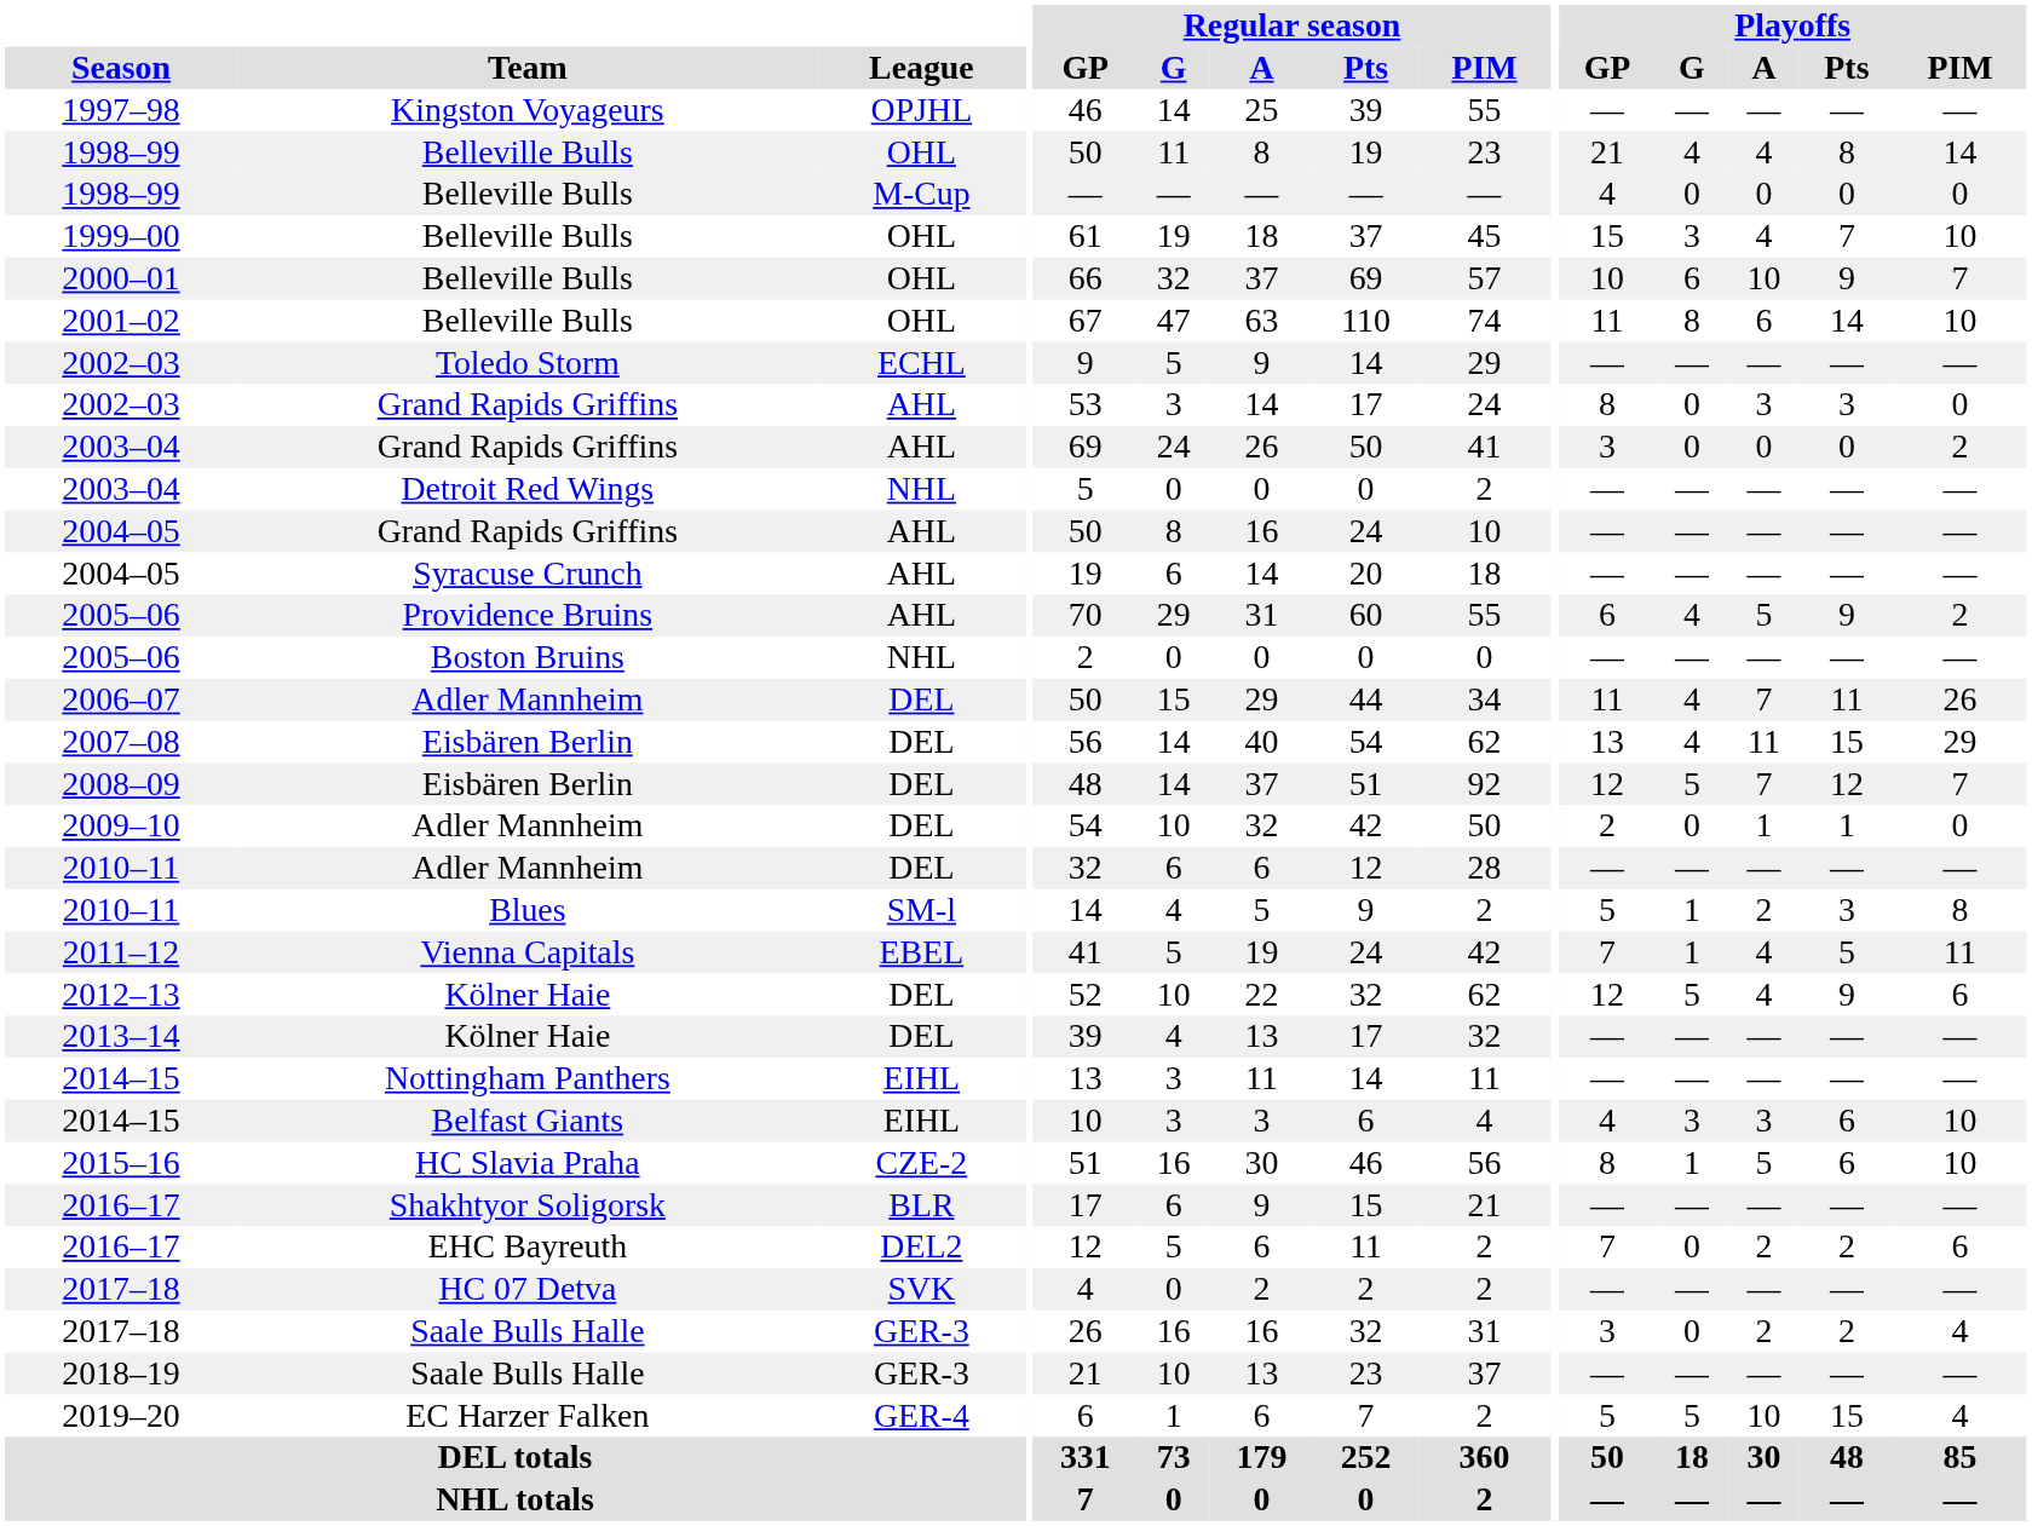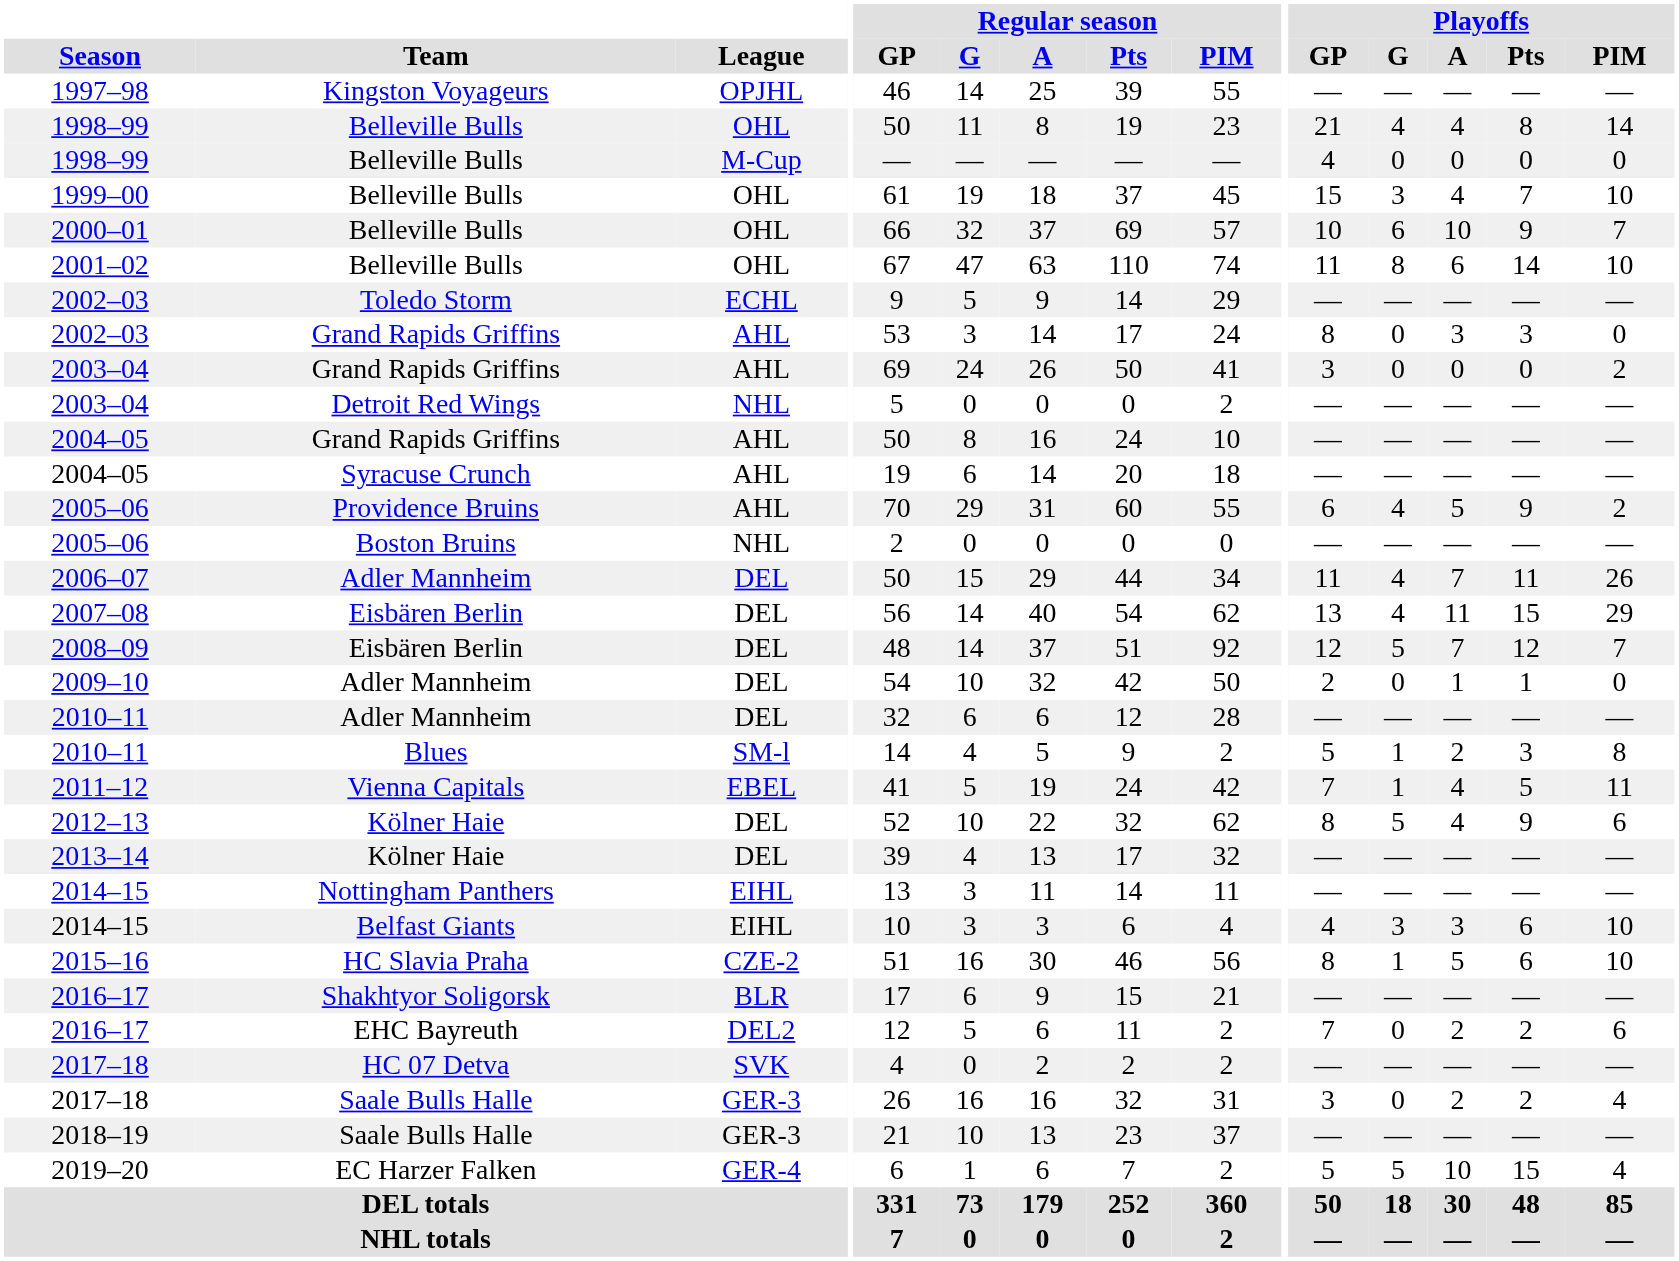 <table border="0" cellpadding="1" cellspacing="0" style="text-align:center; width:60em">
 <tr bgcolor="#e0e0e0">
 <th colspan="3" bgcolor="#ffffff"></th>
 <th rowspan="100" bgcolor="#ffffff"></th>
 <th colspan="5"><a href='#'>Regular season</a></th>
 <th rowspan="100" bgcolor="#ffffff"></th>
 <th colspan="5"><a href='#'>Playoffs</a></th>
 </tr>
 <tr bgcolor="#e0e0e0">
 <th><a href='#'>Season</a></th>
 <th>Team</th>
 <th>League</th>
 <th>GP</th>
 <th><a href='#'>G</a></th>
 <th><a href='#'>A</a></th>
 <th><a href='#'>Pts</a></th>
 <th><a href='#'>PIM</a></th>
 <th>GP</th>
 <th>G</th>
 <th>A</th>
 <th>Pts</th>
 <th>PIM</th>
 </tr>
 <tr>
 <td><a href='#'>1997–98</a></td>
 <td><a href='#'>Kingston Voyageurs</a></td>
 <td><a href='#'>OPJHL</a></td>
 <td>46</td>
 <td>14</td>
 <td>25</td>
 <td>39</td>
 <td>55</td>
 <td>—</td>
 <td>—</td>
 <td>—</td>
 <td>—</td>
 <td>—</td>
 </tr>
 <tr bgcolor="#f0f0f0">
 <td><a href='#'>1998–99</a></td>
 <td><a href='#'>Belleville Bulls</a></td>
 <td><a href='#'>OHL</a></td>
 <td>50</td>
 <td>11</td>
 <td>8</td>
 <td>19</td>
 <td>23</td>
 <td>21</td>
 <td>4</td>
 <td>4</td>
 <td>8</td>
 <td>14</td>
 </tr>
 <tr bgcolor="#f0f0f0">
 <td><a href='#'>1998–99</a></td>
 <td>Belleville Bulls</td>
 <td><a href='#'>M-Cup</a></td>
 <td>—</td>
 <td>—</td>
 <td>—</td>
 <td>—</td>
 <td>—</td>
 <td>4</td>
 <td>0</td>
 <td>0</td>
 <td>0</td>
 <td>0</td>
 </tr>
 <tr>
 <td><a href='#'>1999–00</a></td>
 <td>Belleville Bulls</td>
 <td>OHL</td>
 <td>61</td>
 <td>19</td>
 <td>18</td>
 <td>37</td>
 <td>45</td>
 <td>15</td>
 <td>3</td>
 <td>4</td>
 <td>7</td>
 <td>10</td>
 </tr>
 <tr bgcolor="#f0f0f0">
 <td><a href='#'>2000–01</a></td>
 <td>Belleville Bulls</td>
 <td>OHL</td>
 <td>66</td>
 <td>32</td>
 <td>37</td>
 <td>69</td>
 <td>57</td>
 <td>10</td>
 <td>6</td>
 <td>10</td>
 <td>9</td>
 <td>7</td>
 </tr>
 <tr>
 <td><a href='#'>2001–02</a></td>
 <td>Belleville Bulls</td>
 <td>OHL</td>
 <td>67</td>
 <td>47</td>
 <td>63</td>
 <td>110</td>
 <td>74</td>
 <td>11</td>
 <td>8</td>
 <td>6</td>
 <td>14</td>
 <td>10</td>
 </tr>
 <tr bgcolor="#f0f0f0">
 <td><a href='#'>2002–03</a></td>
 <td><a href='#'>Toledo Storm</a></td>
 <td><a href='#'>ECHL</a></td>
 <td>9</td>
 <td>5</td>
 <td>9</td>
 <td>14</td>
 <td>29</td>
 <td>—</td>
 <td>—</td>
 <td>—</td>
 <td>—</td>
 <td>—</td>
 </tr>
 <tr>
 <td><a href='#'>2002–03</a></td>
 <td><a href='#'>Grand Rapids Griffins</a></td>
 <td><a href='#'>AHL</a></td>
 <td>53</td>
 <td>3</td>
 <td>14</td>
 <td>17</td>
 <td>24</td>
 <td>8</td>
 <td>0</td>
 <td>3</td>
 <td>3</td>
 <td>0</td>
 </tr>
 <tr bgcolor="#f0f0f0">
 <td><a href='#'>2003–04</a></td>
 <td>Grand Rapids Griffins</td>
 <td>AHL</td>
 <td>69</td>
 <td>24</td>
 <td>26</td>
 <td>50</td>
 <td>41</td>
 <td>3</td>
 <td>0</td>
 <td>0</td>
 <td>0</td>
 <td>2</td>
 </tr>
 <tr>
 <td><a href='#'>2003–04</a></td>
 <td><a href='#'>Detroit Red Wings</a></td>
 <td><a href='#'>NHL</a></td>
 <td>5</td>
 <td>0</td>
 <td>0</td>
 <td>0</td>
 <td>2</td>
 <td>—</td>
 <td>—</td>
 <td>—</td>
 <td>—</td>
 <td>—</td>
 </tr>
 <tr bgcolor="#f0f0f0">
 <td><a href='#'>2004–05</a></td>
 <td>Grand Rapids Griffins</td>
 <td>AHL</td>
 <td>50</td>
 <td>8</td>
 <td>16</td>
 <td>24</td>
 <td>10</td>
 <td>—</td>
 <td>—</td>
 <td>—</td>
 <td>—</td>
 <td>—</td>
 </tr>
 <tr>
 <td>2004–05</td>
 <td><a href='#'>Syracuse Crunch</a></td>
 <td>AHL</td>
 <td>19</td>
 <td>6</td>
 <td>14</td>
 <td>20</td>
 <td>18</td>
 <td>—</td>
 <td>—</td>
 <td>—</td>
 <td>—</td>
 <td>—</td>
 </tr>
 <tr bgcolor="#f0f0f0">
 <td><a href='#'>2005–06</a></td>
 <td><a href='#'>Providence Bruins</a></td>
 <td>AHL</td>
 <td>70</td>
 <td>29</td>
 <td>31</td>
 <td>60</td>
 <td>55</td>
 <td>6</td>
 <td>4</td>
 <td>5</td>
 <td>9</td>
 <td>2</td>
 </tr>
 <tr>
 <td><a href='#'>2005–06</a></td>
 <td><a href='#'>Boston Bruins</a></td>
 <td>NHL</td>
 <td>2</td>
 <td>0</td>
 <td>0</td>
 <td>0</td>
 <td>0</td>
 <td>—</td>
 <td>—</td>
 <td>—</td>
 <td>—</td>
 <td>—</td>
 </tr>
 <tr bgcolor="#f0f0f0">
 <td><a href='#'>2006–07</a></td>
 <td><a href='#'>Adler Mannheim</a></td>
 <td><a href='#'>DEL</a></td>
 <td>50</td>
 <td>15</td>
 <td>29</td>
 <td>44</td>
 <td>34</td>
 <td>11</td>
 <td>4</td>
 <td>7</td>
 <td>11</td>
 <td>26</td>
 </tr>
 <tr>
 <td><a href='#'>2007–08</a></td>
 <td><a href='#'>Eisbären Berlin</a></td>
 <td>DEL</td>
 <td>56</td>
 <td>14</td>
 <td>40</td>
 <td>54</td>
 <td>62</td>
 <td>13</td>
 <td>4</td>
 <td>11</td>
 <td>15</td>
 <td>29</td>
 </tr>
 <tr bgcolor="#f0f0f0">
 <td><a href='#'>2008–09</a></td>
 <td>Eisbären Berlin</td>
 <td>DEL</td>
 <td>48</td>
 <td>14</td>
 <td>37</td>
 <td>51</td>
 <td>92</td>
 <td>12</td>
 <td>5</td>
 <td>7</td>
 <td>12</td>
 <td>7</td>
 </tr>
 <tr>
 <td><a href='#'>2009–10</a></td>
 <td>Adler Mannheim</td>
 <td>DEL</td>
 <td>54</td>
 <td>10</td>
 <td>32</td>
 <td>42</td>
 <td>50</td>
 <td>2</td>
 <td>0</td>
 <td>1</td>
 <td>1</td>
 <td>0</td>
 </tr>
 <tr bgcolor="#f0f0f0">
 <td><a href='#'>2010–11</a></td>
 <td>Adler Mannheim</td>
 <td>DEL</td>
 <td>32</td>
 <td>6</td>
 <td>6</td>
 <td>12</td>
 <td>28</td>
 <td>—</td>
 <td>—</td>
 <td>—</td>
 <td>—</td>
 <td>—</td>
 </tr>
 <tr>
 <td><a href='#'>2010–11</a></td>
 <td><a href='#'>Blues</a></td>
 <td><a href='#'>SM-l</a></td>
 <td>14</td>
 <td>4</td>
 <td>5</td>
 <td>9</td>
 <td>2</td>
 <td>5</td>
 <td>1</td>
 <td>2</td>
 <td>3</td>
 <td>8</td>
 </tr>
 <tr bgcolor="#f0f0f0">
 <td><a href='#'>2011–12</a></td>
 <td><a href='#'>Vienna Capitals</a></td>
 <td><a href='#'>EBEL</a></td>
 <td>41</td>
 <td>5</td>
 <td>19</td>
 <td>24</td>
 <td>42</td>
 <td>7</td>
 <td>1</td>
 <td>4</td>
 <td>5</td>
 <td>11</td>
 </tr>
 <tr>
 <td><a href='#'>2012–13</a></td>
 <td><a href='#'>Kölner Haie</a></td>
 <td>DEL</td>
 <td>52</td>
 <td>10</td>
 <td>22</td>
 <td>32</td>
 <td>62</td>
-<td>12</td>
+<td>8</td>
 <td>5</td>
 <td>4</td>
 <td>9</td>
 <td>6</td>
 </tr>
 <tr bgcolor="#f0f0f0">
 <td><a href='#'>2013–14</a></td>
 <td>Kölner Haie</td>
 <td>DEL</td>
 <td>39</td>
 <td>4</td>
 <td>13</td>
 <td>17</td>
 <td>32</td>
 <td>—</td>
 <td>—</td>
 <td>—</td>
 <td>—</td>
 <td>—</td>
 </tr>
 <tr>
 <td><a href='#'>2014–15</a></td>
 <td><a href='#'>Nottingham Panthers</a></td>
 <td><a href='#'>EIHL</a></td>
 <td>13</td>
 <td>3</td>
 <td>11</td>
 <td>14</td>
 <td>11</td>
 <td>—</td>
 <td>—</td>
 <td>—</td>
 <td>—</td>
 <td>—</td>
 </tr>
 <tr bgcolor="#f0f0f0">
 <td>2014–15</td>
 <td><a href='#'>Belfast Giants</a></td>
 <td>EIHL</td>
 <td>10</td>
 <td>3</td>
 <td>3</td>
 <td>6</td>
 <td>4</td>
 <td>4</td>
 <td>3</td>
 <td>3</td>
 <td>6</td>
 <td>10</td>
 </tr>
 <tr>
 <td><a href='#'>2015–16</a></td>
 <td><a href='#'>HC Slavia Praha</a></td>
 <td><a href='#'>CZE-2</a></td>
 <td>51</td>
 <td>16</td>
 <td>30</td>
 <td>46</td>
 <td>56</td>
 <td>8</td>
 <td>1</td>
 <td>5</td>
 <td>6</td>
 <td>10</td>
 </tr>
 <tr bgcolor="#f0f0f0">
 <td><a href='#'>2016–17</a></td>
 <td><a href='#'>Shakhtyor Soligorsk</a></td>
 <td><a href='#'>BLR</a></td>
 <td>17</td>
 <td>6</td>
 <td>9</td>
 <td>15</td>
 <td>21</td>
 <td>—</td>
 <td>—</td>
 <td>—</td>
 <td>—</td>
 <td>—</td>
 </tr>
 <tr>
 <td><a href='#'>2016–17</a></td>
 <td>EHC Bayreuth</td>
 <td><a href='#'>DEL2</a></td>
 <td>12</td>
 <td>5</td>
 <td>6</td>
 <td>11</td>
 <td>2</td>
 <td>7</td>
 <td>0</td>
 <td>2</td>
 <td>2</td>
 <td>6</td>
 </tr>
 <tr bgcolor="#f0f0f0">
 <td><a href='#'>2017–18</a></td>
 <td><a href='#'>HC 07 Detva</a></td>
 <td><a href='#'>SVK</a></td>
 <td>4</td>
 <td>0</td>
 <td>2</td>
 <td>2</td>
 <td>2</td>
 <td>—</td>
 <td>—</td>
 <td>—</td>
 <td>—</td>
 <td>—</td>
 </tr>
 <tr>
 <td>2017–18</td>
 <td><a href='#'>Saale Bulls Halle</a></td>
 <td><a href='#'>GER-3</a></td>
 <td>26</td>
 <td>16</td>
 <td>16</td>
 <td>32</td>
 <td>31</td>
 <td>3</td>
 <td>0</td>
 <td>2</td>
 <td>2</td>
 <td>4</td>
 </tr>
 <tr bgcolor="#f0f0f0">
 <td>2018–19</td>
 <td>Saale Bulls Halle</td>
 <td>GER-3</td>
 <td>21</td>
 <td>10</td>
 <td>13</td>
 <td>23</td>
 <td>37</td>
 <td>—</td>
 <td>—</td>
 <td>—</td>
 <td>—</td>
 <td>—</td>
 </tr>
 <tr>
 <td>2019–20</td>
 <td>EC Harzer Falken</td>
 <td><a href='#'>GER-4</a></td>
 <td>6</td>
 <td>1</td>
 <td>6</td>
 <td>7</td>
 <td>2</td>
 <td>5</td>
 <td>5</td>
 <td>10</td>
 <td>15</td>
 <td>4</td>
 </tr>
 <tr bgcolor="#e0e0e0">
 <th colspan="3">DEL totals</th>
 <th>331</th>
 <th>73</th>
 <th>179</th>
 <th>252</th>
 <th>360</th>
 <th>50</th>
 <th>18</th>
 <th>30</th>
 <th>48</th>
 <th>85</th>
 </tr>
 <tr bgcolor="#e0e0e0">
 <th colspan="3">NHL totals</th>
 <th>7</th>
 <th>0</th>
 <th>0</th>
 <th>0</th>
 <th>2</th>
 <th>—</th>
 <th>—</th>
 <th>—</th>
 <th>—</th>
 <th>—</th>
 </tr>
 </table>
